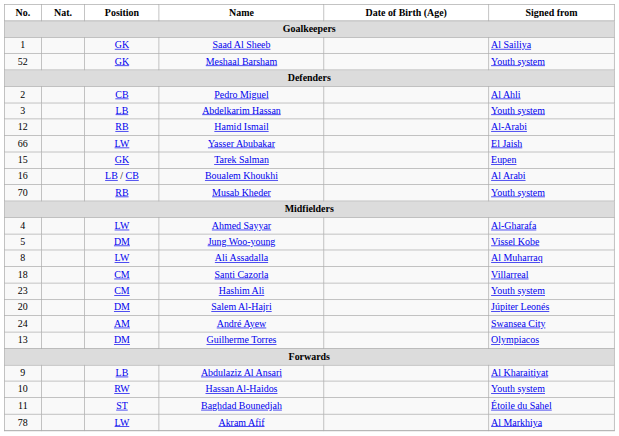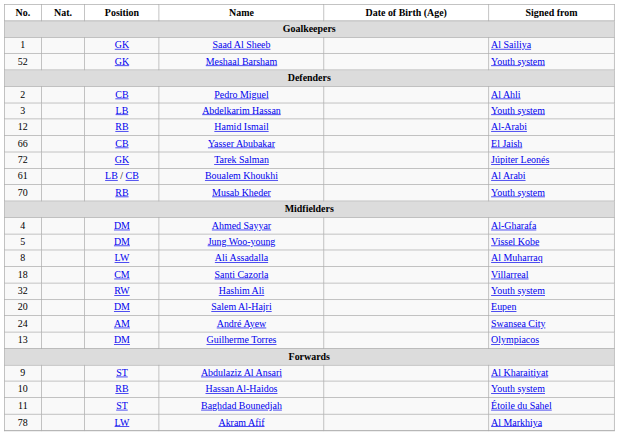 <table class="wikitable" style="text-align:center; font-size:90%; width:70%">
 <tr>
 <th style="background:white; color:black; text-align:center;">No.</th>
 <th style="background:white; color:black; text-align:center;">Nat.</th>
 <th style="background:white; color:black; text-align:center;">Position</th>
 <th style="background:white; color:black; text-align:center;">Name</th>
 <th style="background:white; color:black; text-align:center;">Date of Birth (Age)</th>
 <th style="background:white; color:black; text-align:center;">Signed from</th>
 </tr>
 <tr>
 <th colspan=10 style="background:#DCDCDC; text-align:center;">Goalkeepers</th>
 </tr>
 <tr>
 <td>1</td>
 <td></td>
 <td><a href='#'>GK</a></td>
 <td><a href='#'>Saad Al Sheeb</a></td>
 <td></td>
 <td style="text-align:left"> <a href='#'>Al Sailiya</a></td>
 </tr>
 <tr>
 <td>52</td>
 <td></td>
 <td><a href='#'>GK</a></td>
 <td><a href='#'>Meshaal Barsham</a></td>
 <td></td>
 <td style="text-align:left"> <a href='#'>Youth system</a></td>
 </tr>
 <tr>
 <th colspan=10 style="background:#DCDCDC; text-align:center;">Defenders</th>
 </tr>
 <tr>
 <td>2</td>
 <td></td>
 <td><a href='#'>CB</a></td>
 <td><a href='#'>Pedro Miguel</a></td>
 <td></td>
 <td style="text-align:left"> <a href='#'>Al Ahli</a></td>
 </tr>
 <tr>
 <td>3</td>
 <td></td>
 <td><a href='#'>LB</a></td>
 <td><a href='#'>Abdelkarim Hassan</a></td>
 <td></td>
 <td style="text-align:left"> <a href='#'>Youth system</a></td>
 </tr>
 <tr>
 <td>12</td>
 <td></td>
 <td><a href='#'>RB</a></td>
 <td><a href='#'>Hamid Ismail</a></td>
 <td></td>
 <td style="text-align:left"> <a href='#'>Al-Arabi</a></td>
 </tr>
 <tr>
 <td>66</td>
 <td></td>
-<td><a href='#'>LW</a></td>
+<td><a href='#'>CB</a></td>
 <td><a href='#'>Yasser Abubakar</a></td>
 <td></td>
 <td style="text-align:left"> <a href='#'>El Jaish</a></td>
 </tr>
 <tr>
-<td>15</td>
+<td>72</td>
 <td></td>
 <td><a href='#'>GK</a></td>
 <td><a href='#'>Tarek Salman</a></td>
 <td></td>
-<td style="text-align:left"> <a href='#'>Eupen</a></td>
+<td style="text-align:left"> <a href='#'>Júpiter Leonés</a></td>
 </tr>
 <tr>
-<td>16</td>
+<td>61</td>
 <td></td>
 <td><a href='#'>LB</a> / <a href='#'>CB</a></td>
 <td><a href='#'>Boualem Khoukhi</a></td>
 <td></td>
 <td style="text-align:left"> <a href='#'>Al Arabi</a></td>
 </tr>
 <tr>
 <td>70</td>
 <td></td>
 <td><a href='#'>RB</a></td>
 <td><a href='#'>Musab Kheder</a></td>
 <td></td>
 <td style="text-align:left"> <a href='#'>Youth system</a></td>
 </tr>
 <tr>
 <th colspan=10 style="background:#DCDCDC; text-align:center;">Midfielders</th>
 </tr>
 <tr>
 <td>4</td>
 <td></td>
-<td><a href='#'>LW</a></td>
+<td><a href='#'>DM</a></td>
 <td><a href='#'>Ahmed Sayyar</a></td>
 <td></td>
 <td style="text-align:left"> <a href='#'>Al-Gharafa</a></td>
 </tr>
 <tr>
 <td>5</td>
 <td></td>
 <td><a href='#'>DM</a></td>
 <td><a href='#'>Jung Woo-young</a></td>
 <td></td>
 <td style="text-align:left"> <a href='#'>Vissel Kobe</a></td>
 </tr>
 <tr>
 <td>8</td>
 <td></td>
 <td><a href='#'>LW</a></td>
 <td><a href='#'>Ali Assadalla</a></td>
 <td></td>
 <td style="text-align:left"><a href='#'>Al Muharraq</a></td>
 </tr>
 <tr>
 <td>18</td>
 <td></td>
 <td><a href='#'>CM</a></td>
 <td><a href='#'>Santi Cazorla</a></td>
 <td></td>
 <td style="text-align:left"> <a href='#'>Villarreal</a></td>
 </tr>
 <tr>
-<td>23</td>
+<td>32</td>
 <td></td>
-<td><a href='#'>CM</a></td>
+<td><a href='#'>RW</a></td>
 <td><a href='#'>Hashim Ali</a></td>
 <td></td>
 <td style="text-align:left"> <a href='#'>Youth system</a></td>
 </tr>
 <tr>
 <td>20</td>
 <td></td>
 <td><a href='#'>DM</a></td>
 <td><a href='#'>Salem Al-Hajri</a></td>
 <td></td>
-<td style="text-align:left"> <a href='#'>Júpiter Leonés</a></td>
+<td style="text-align:left"> <a href='#'>Eupen</a></td>
 </tr>
 <tr>
 <td>24</td>
 <td></td>
 <td><a href='#'>AM</a></td>
 <td><a href='#'>André Ayew</a></td>
 <td></td>
 <td style="text-align:left"> <a href='#'>Swansea City</a></td>
 </tr>
 <tr>
 <td>13</td>
 <td></td>
 <td><a href='#'>DM</a></td>
 <td><a href='#'>Guilherme Torres</a></td>
 <td></td>
 <td style="text-align:left"> <a href='#'>Olympiacos</a></td>
 </tr>
 <tr>
 <th colspan=10 style="background:#DCDCDC; text-align:center;">Forwards</th>
 </tr>
 <tr>
 <td>9</td>
 <td></td>
-<td><a href='#'>LB</a></td>
+<td><a href='#'>ST</a></td>
 <td><a href='#'>Abdulaziz Al Ansari</a></td>
 <td></td>
 <td style="text-align:left"> <a href='#'>Al Kharaitiyat</a></td>
 </tr>
 <tr>
 <td>10</td>
 <td></td>
-<td><a href='#'>RW</a></td>
+<td><a href='#'>RB</a></td>
 <td><a href='#'>Hassan Al-Haidos</a></td>
 <td></td>
 <td style="text-align:left"> <a href='#'>Youth system</a></td>
 </tr>
 <tr>
 <td>11</td>
 <td></td>
 <td><a href='#'>ST</a></td>
 <td><a href='#'>Baghdad Bounedjah</a></td>
 <td></td>
 <td style="text-align:left"> <a href='#'>Étoile du Sahel</a></td>
 </tr>
 <tr>
 <td>78</td>
 <td></td>
 <td><a href='#'>LW</a></td>
 <td><a href='#'>Akram Afif</a></td>
 <td></td>
 <td style="text-align:left"> <a href='#'>Al Markhiya</a></td>
 </tr>
 <tr>
 </tr>
 </table>
